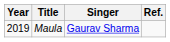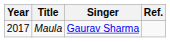 <table class="wikitable sortable">
 <tr>
 <th>Year</th>
 <th>Title</th>
 <th>Singer</th>
 <th class="unsortable">Ref.</th>
 </tr>
 <tr>
-<td>2019</td>
+<td>2017</td>
 <td><em>Maula</em></td>
 <td><a href='#'>Gaurav Sharma</a></td>
 <td></td>
 </tr>
 </table>
